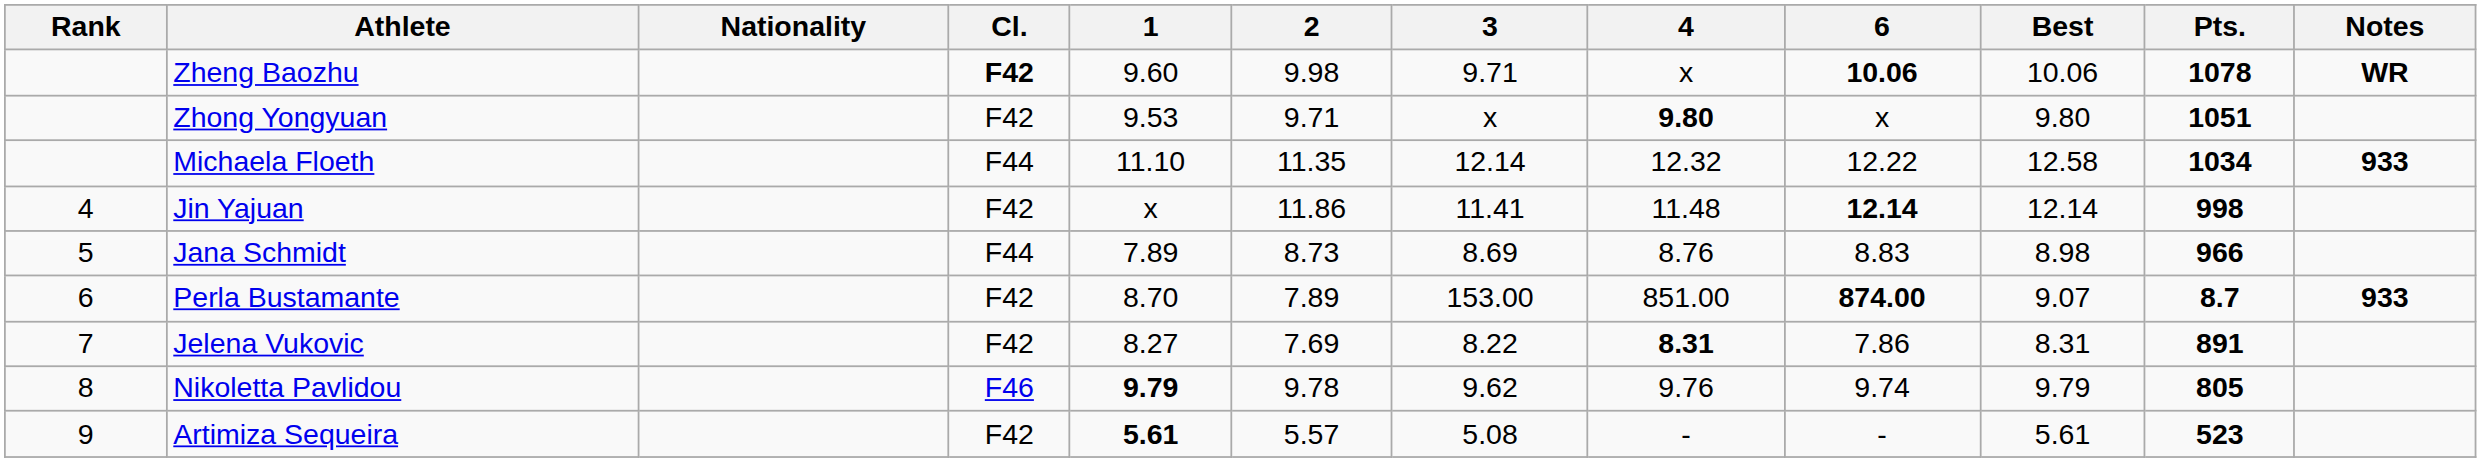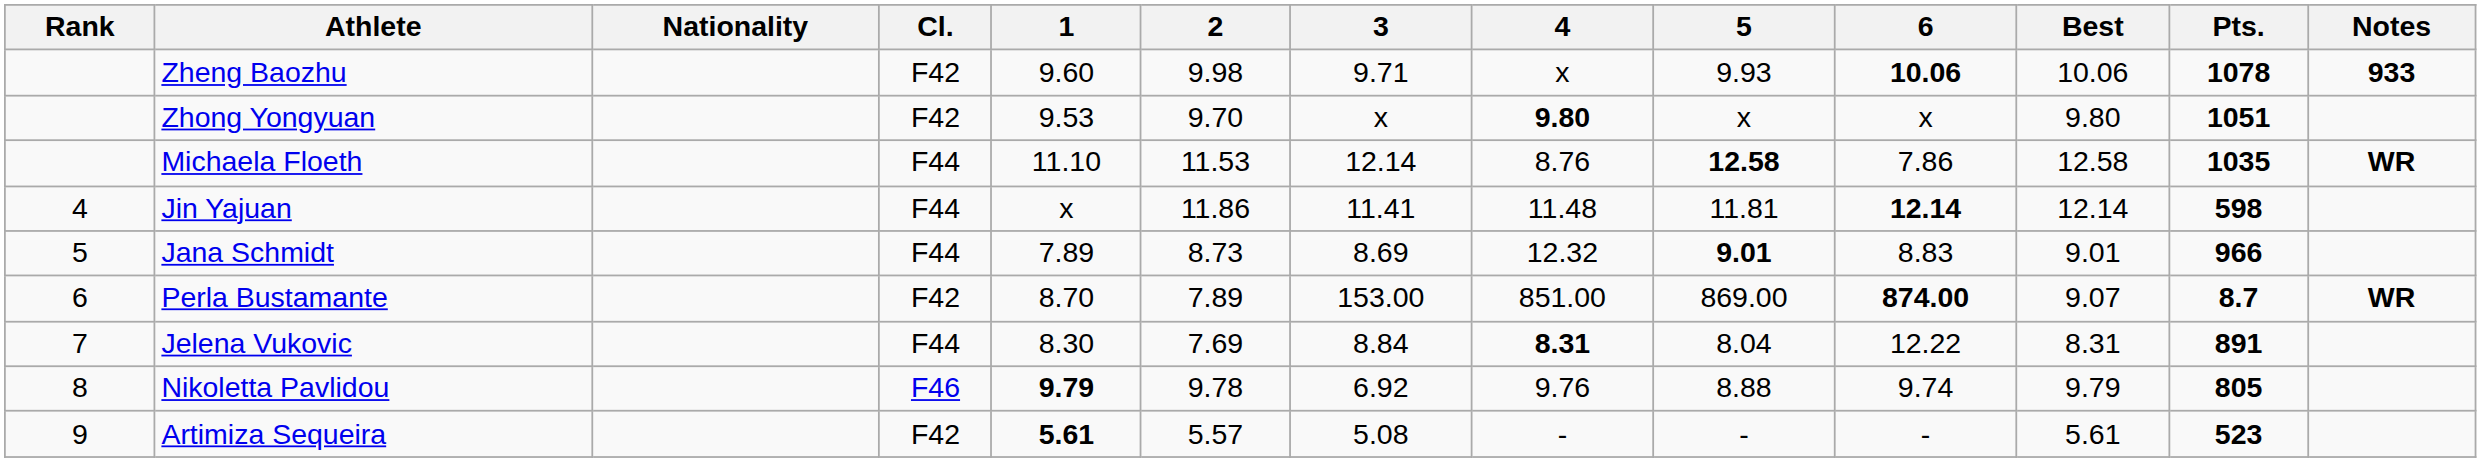 <table class="wikitable sortable" style="text-align:center; width:70%;">
 <tr>
 <th>Rank</th>
 <th>Athlete</th>
 <th>Nationality</th>
 <th>Cl.</th>
 <th class="unsortable">1</th>
 <th class="unsortable">2</th>
 <th class="unsortable">3</th>
 <th class="unsortable">4</th>
+<th class="unsortable">5</th>
 <th class="unsortable">6</th>
 <th>Best</th>
 <th>Pts.</th>
 <th>Notes</th>
 </tr>
 <tr>
 <td></td>
 <td style="text-align:left;"><a href='#'>Zheng Baozhu</a></td>
 <td style="text-align:left;"></td>
-<td><strong>F42</strong></td>
+<td>F42</td>
 <td>9.60</td>
 <td>9.98</td>
 <td>9.71</td>
 <td>x</td>
+<td>9.93</td>
 <td><strong>10.06</strong></td>
 <td>10.06</td>
 <td><strong>1078</strong></td>
-<td><strong>WR</strong></td>
+<td><strong>933</strong></td>
 </tr>
 <tr>
 <td></td>
 <td style="text-align:left;"><a href='#'>Zhong Yongyuan</a></td>
 <td style="text-align:left;"></td>
 <td>F42</td>
 <td>9.53</td>
-<td>9.71</td>
+<td>9.70</td>
 <td>x</td>
 <td><strong>9.80</strong></td>
+<td>x</td>
 <td>x</td>
 <td>9.80</td>
 <td><strong>1051</strong></td>
 <td></td>
 </tr>
 <tr>
 <td></td>
 <td style="text-align:left;"><a href='#'>Michaela Floeth</a></td>
 <td style="text-align:left;"></td>
 <td>F44</td>
 <td>11.10</td>
-<td>11.35</td>
+<td>11.53</td>
 <td>12.14</td>
-<td>12.32</td>
-<td>12.22</td>
+<td>8.76</td>
+<td><strong>12.58</strong></td>
+<td>7.86</td>
 <td>12.58</td>
-<td><strong>1034</strong></td>
-<td><strong>933</strong></td>
+<td><strong>1035</strong></td>
+<td><strong>WR</strong></td>
 </tr>
 <tr>
 <td>4</td>
 <td style="text-align:left;"><a href='#'>Jin Yajuan</a></td>
 <td style="text-align:left;"></td>
-<td>F42</td>
+<td>F44</td>
 <td>x</td>
 <td>11.86</td>
 <td>11.41</td>
 <td>11.48</td>
+<td>11.81</td>
 <td><strong>12.14</strong></td>
 <td>12.14</td>
-<td><strong>998</strong></td>
+<td><strong>598</strong></td>
 <td></td>
 </tr>
 <tr>
 <td>5</td>
 <td style="text-align:left;"><a href='#'>Jana Schmidt</a></td>
 <td style="text-align:left;"></td>
 <td>F44</td>
 <td>7.89</td>
 <td>8.73</td>
 <td>8.69</td>
-<td>8.76</td>
+<td>12.32</td>
+<td><strong>9.01</strong></td>
 <td>8.83</td>
-<td>8.98</td>
+<td>9.01</td>
 <td><strong>966</strong></td>
 <td></td>
 </tr>
 <tr>
 <td>6</td>
 <td style="text-align:left;"><a href='#'>Perla Bustamante</a></td>
 <td style="text-align:left;"></td>
 <td>F42</td>
 <td>8.70</td>
 <td>7.89</td>
 <td>153.00</td>
 <td>851.00</td>
+<td>869.00</td>
 <td><strong>874.00</strong></td>
 <td>9.07</td>
 <td><strong>8.7</strong></td>
-<td><strong>933</strong></td>
+<td><strong>WR</strong></td>
 </tr>
 <tr>
 <td>7</td>
 <td style="text-align:left;"><a href='#'>Jelena Vukovic</a></td>
 <td style="text-align:left;"></td>
-<td>F42</td>
-<td>8.27</td>
+<td>F44</td>
+<td>8.30</td>
 <td>7.69</td>
-<td>8.22</td>
+<td>8.84</td>
 <td><strong>8.31</strong></td>
-<td>7.86</td>
+<td>8.04</td>
+<td>12.22</td>
 <td>8.31</td>
 <td><strong>891</strong></td>
 <td></td>
 </tr>
 <tr>
 <td>8</td>
 <td style="text-align:left;"><a href='#'>Nikoletta Pavlidou</a></td>
 <td style="text-align:left;"></td>
 <td><a href='#'>F46</a></td>
 <td><strong>9.79</strong></td>
 <td>9.78</td>
-<td>9.62</td>
+<td>6.92</td>
 <td>9.76</td>
+<td>8.88</td>
 <td>9.74</td>
 <td>9.79</td>
 <td><strong>805</strong></td>
 <td></td>
 </tr>
 <tr>
 <td>9</td>
 <td style="text-align:left;"><a href='#'>Artimiza Sequeira</a></td>
 <td style="text-align:left;"></td>
 <td>F42</td>
 <td><strong>5.61</strong></td>
 <td>5.57</td>
 <td>5.08</td>
 <td>-</td>
 <td>-</td>
+<td>-</td>
 <td>5.61</td>
 <td><strong>523</strong></td>
 <td></td>
 </tr>
 </table>
